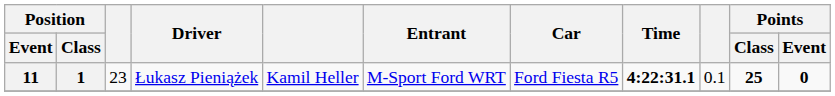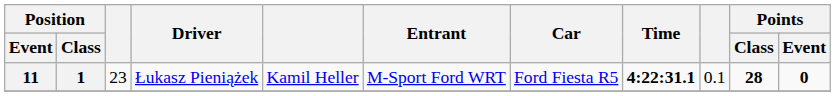 <table class="wikitable" width=85% style="font-size: 85%;">
 <tr>
 <th colspan="2">Position</th>
 <th rowspan="2"></th>
 <th rowspan="2">Driver</th>
 <th rowspan="2"></th>
 <th rowspan="2">Entrant</th>
 <th rowspan="2">Car</th>
 <th rowspan="2">Time</th>
 <th rowspan="2"></th>
 <th colspan="2">Points</th>
 </tr>
 <tr>
 <th>Event</th>
 <th>Class</th>
 <th>Class</th>
 <th>Event</th>
 </tr>
 <tr>
 <th>11</th>
 <th>1</th>
 <td align="center">23</td>
 <td nowrap><a href='#'>Łukasz Pieniążek</a></td>
 <td nowrap><a href='#'>Kamil Heller</a></td>
 <td nowrap><a href='#'>M-Sport Ford WRT</a></td>
 <td nowrap><a href='#'>Ford Fiesta R5</a></td>
 <td><strong>4:22:31.1</strong></td>
 <td>0.1</td>
-<td align="center"><strong>25</strong></td>
+<td align="center"><strong>28</strong></td>
 <td align="center"><strong>0</strong></td>
 </tr>
 <tr>
 </tr>
 </table>
